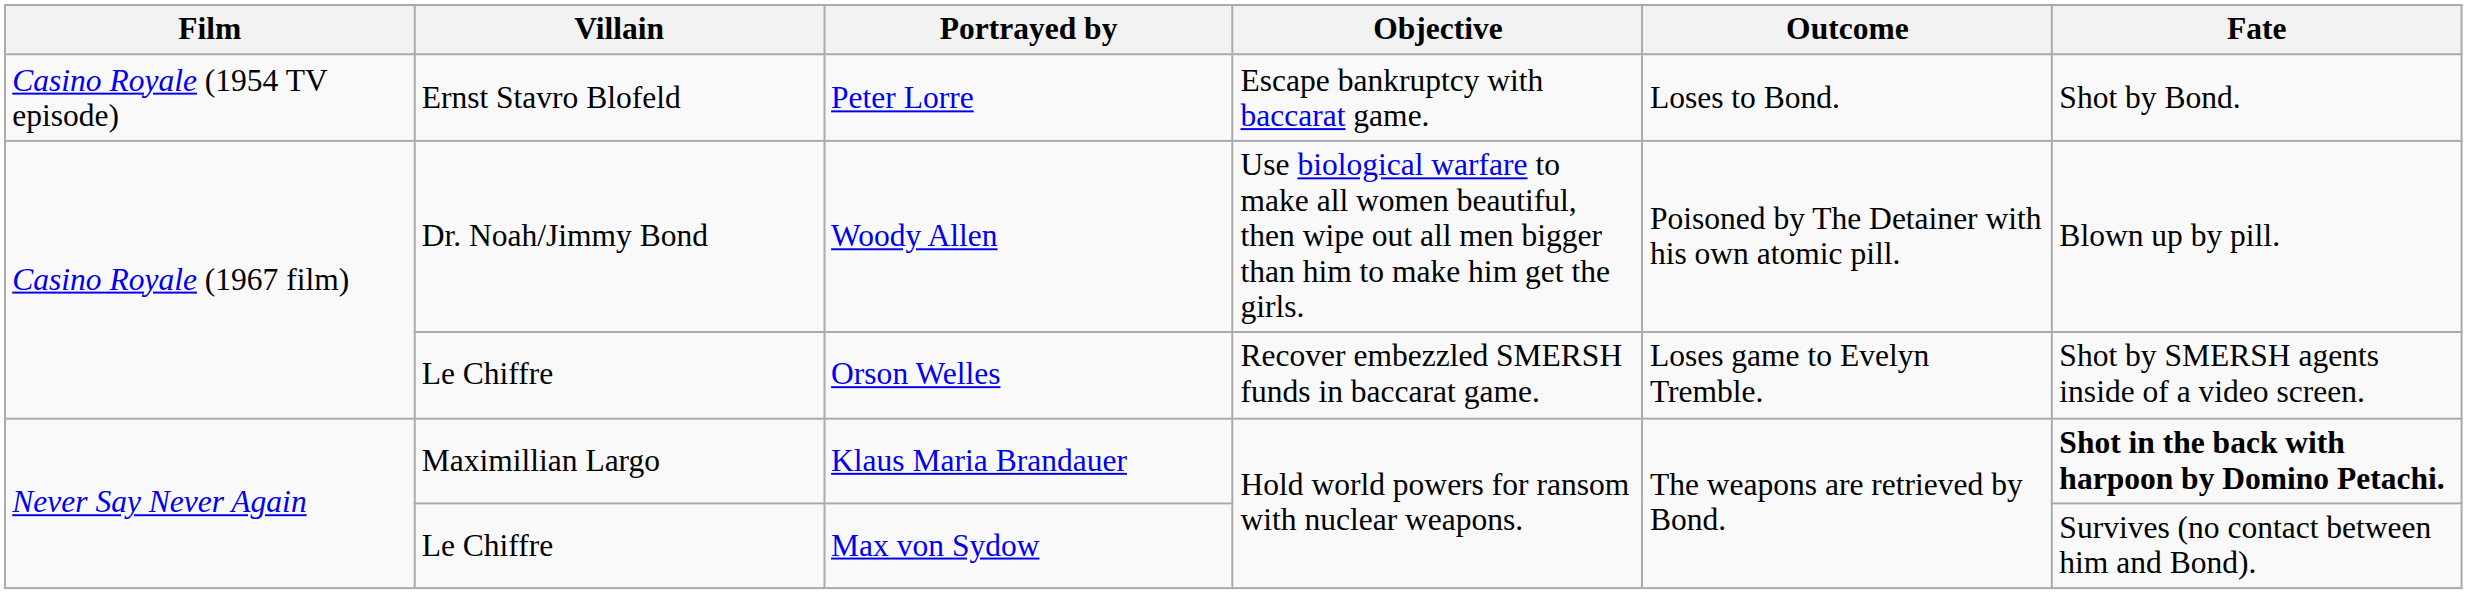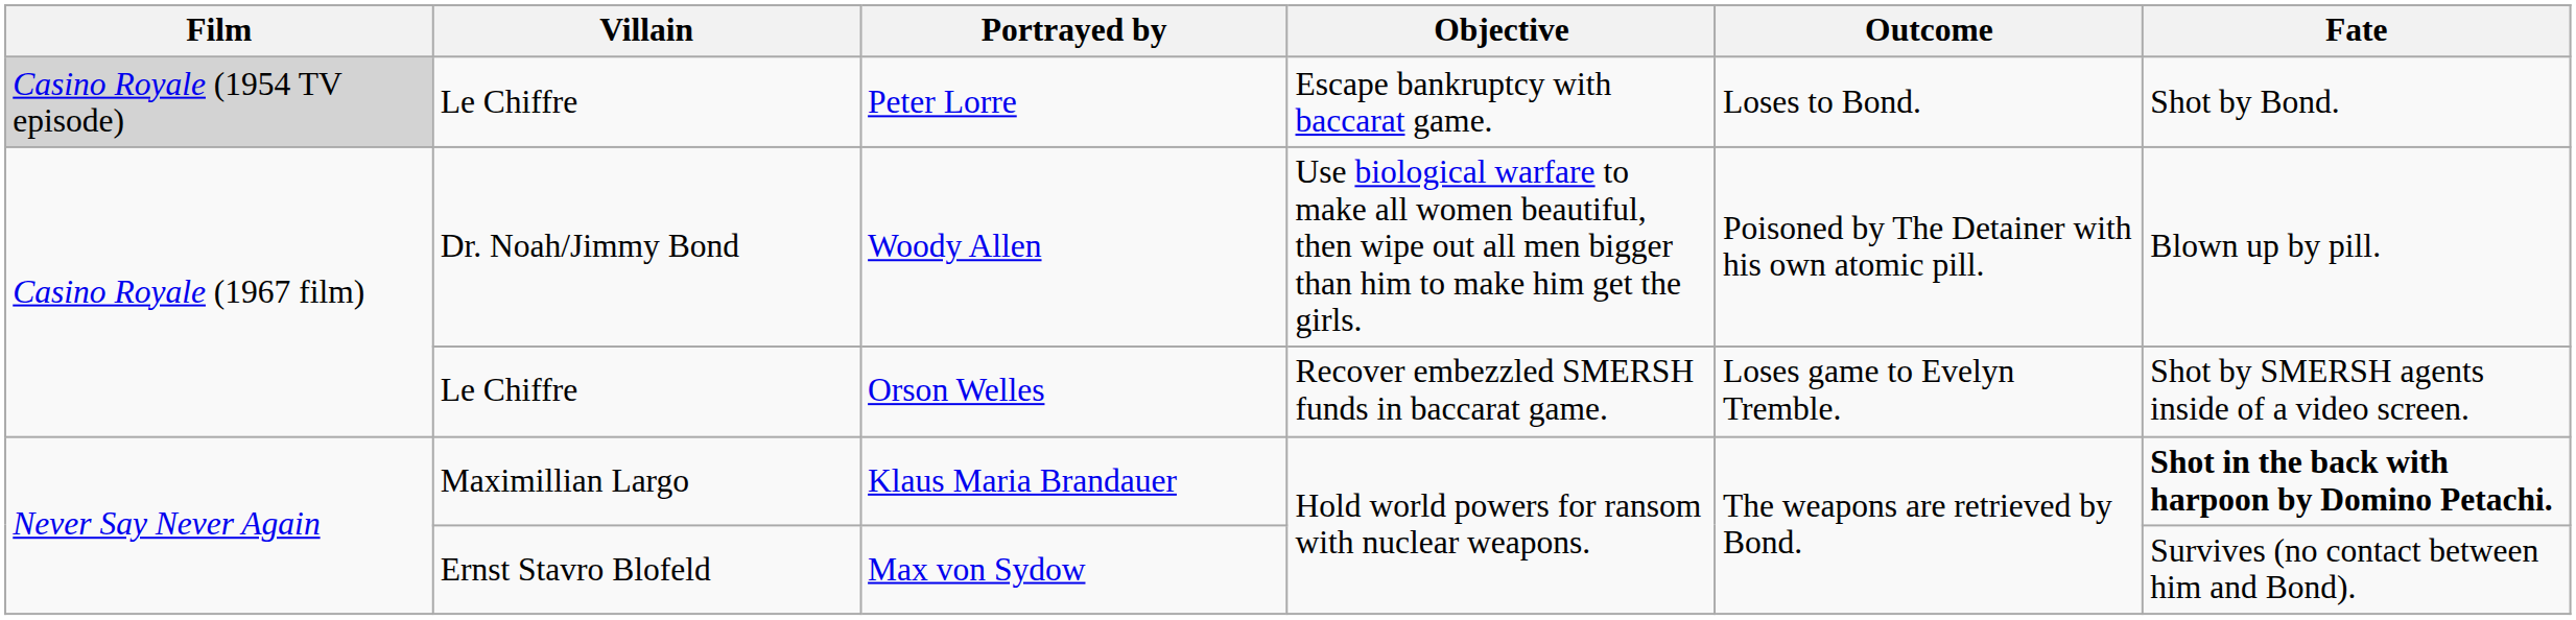 <table class="wikitable">
 <tr>
 <th style="width: 16.5%">Film</th>
 <th style="width: 16.5%">Villain</th>
 <th style="width: 16.5%">Portrayed by</th>
 <th style="width: 16.5%">Objective</th>
 <th style="width: 16.5%">Outcome</th>
 <th style="width: 16.5%">Fate</th>
 </tr>
 <tr>
-<td><em><a href='#'>Casino Royale</a></em> (1954 TV episode)</td>
-<td>Ernst Stavro Blofeld</td>
+<td style="background: lightgrey;"><em><a href='#'>Casino Royale</a></em> (1954 TV episode)</td>
+<td>Le Chiffre</td>
 <td><a href='#'>Peter Lorre</a></td>
 <td>Escape bankruptcy with <a href='#'>baccarat</a> game.</td>
 <td>Loses to Bond.</td>
 <td>Shot by Bond.</td>
 </tr>
 <tr>
 <td rowspan="2"><em><a href='#'>Casino Royale</a></em> (1967 film)</td>
 <td>Dr. Noah/Jimmy Bond</td>
 <td><a href='#'>Woody Allen</a></td>
 <td rowspan="1">Use <a href='#'>biological warfare</a> to make all women beautiful, then wipe out all men bigger than him to make him get the girls.</td>
 <td rowspan="1">Poisoned by The Detainer with his own atomic pill.</td>
 <td>Blown up by pill.</td>
 </tr>
 <tr>
 <td>Le Chiffre</td>
 <td><a href='#'>Orson Welles</a></td>
 <td>Recover embezzled SMERSH funds in baccarat game.</td>
 <td>Loses game to Evelyn Tremble.</td>
 <td>Shot by SMERSH agents inside of a video screen.</td>
 </tr>
 <tr>
 <td rowspan="2"><em><a href='#'>Never Say Never Again</a></em></td>
 <td>Maximillian Largo</td>
 <td><a href='#'>Klaus Maria Brandauer</a></td>
 <td rowspan="2">Hold world powers for ransom with nuclear weapons.</td>
 <td rowspan="2">The weapons are retrieved by Bond.</td>
 <td><strong>Shot in the back with harpoon by Domino Petachi.</strong></td>
 </tr>
 <tr>
-<td>Le Chiffre</td>
+<td>Ernst Stavro Blofeld</td>
 <td><a href='#'>Max von Sydow</a></td>
 <td>Survives (no contact between him and Bond).</td>
 </tr>
 </table>
